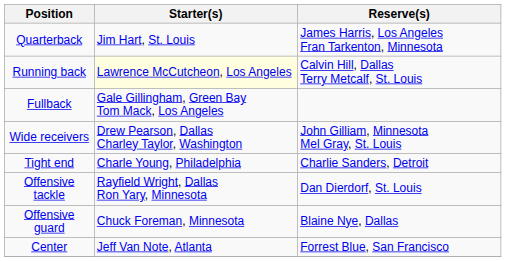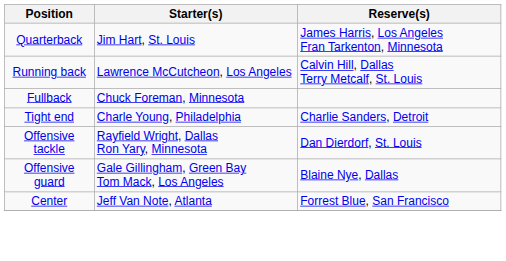 <table class="wikitable" width=75%>
 <tr>
 <th width=10%>Position</th>
 <th width=30%>Starter(s)</th>
 <th width=30%>Reserve(s)</th>
 </tr>
 <tr>
 <td align=center><a href='#'>Quarterback</a></td>
 <td> <a href='#'>Jim Hart</a>, <a href='#'>St. Louis</a></td>
 <td> <a href='#'>James Harris</a>, <a href='#'>Los Angeles</a><br> <a href='#'>Fran Tarkenton</a>, <a href='#'>Minnesota</a></td>
 </tr>
 <tr>
 <td align=center><a href='#'>Running back</a></td>
-<td style="background: lightyellow;"> <a href='#'>Lawrence McCutcheon</a>, <a href='#'>Los Angeles</a></td>
+<td> <a href='#'>Lawrence McCutcheon</a>, <a href='#'>Los Angeles</a></td>
 <td> <a href='#'>Calvin Hill</a>, <a href='#'>Dallas</a><br> <a href='#'>Terry Metcalf</a>, <a href='#'>St. Louis</a></td>
 </tr>
 <tr>
 <td align=center><a href='#'>Fullback</a></td>
-<td> <a href='#'>Gale Gillingham</a>, <a href='#'>Green Bay</a><br> <a href='#'>Tom Mack</a>, <a href='#'>Los Angeles</a></td>
+<td> <a href='#'>Chuck Foreman</a>, <a href='#'>Minnesota</a></td>
 <td></td>
-</tr>
-<tr>
-<td align=center><a href='#'>Wide receivers</a></td>
-<td> <a href='#'>Drew Pearson</a>, <a href='#'>Dallas</a><br> <a href='#'>Charley Taylor</a>, <a href='#'>Washington</a></td>
-<td> <a href='#'>John Gilliam</a>, <a href='#'>Minnesota</a><br> <a href='#'>Mel Gray</a>, <a href='#'>St. Louis</a></td>
 </tr>
 <tr>
 <td align=center><a href='#'>Tight end</a></td>
 <td> <a href='#'>Charle Young</a>, <a href='#'>Philadelphia</a></td>
 <td> <a href='#'>Charlie Sanders</a>, <a href='#'>Detroit</a></td>
 </tr>
 <tr>
 <td align=center><a href='#'>Offensive tackle</a></td>
 <td> <a href='#'>Rayfield Wright</a>, <a href='#'>Dallas</a><br> <a href='#'>Ron Yary</a>, <a href='#'>Minnesota</a></td>
 <td> <a href='#'>Dan Dierdorf</a>, <a href='#'>St. Louis</a><br></td>
 </tr>
 <tr>
 <td align=center><a href='#'>Offensive guard</a></td>
-<td> <a href='#'>Chuck Foreman</a>, <a href='#'>Minnesota</a></td>
+<td> <a href='#'>Gale Gillingham</a>, <a href='#'>Green Bay</a><br> <a href='#'>Tom Mack</a>, <a href='#'>Los Angeles</a></td>
 <td> <a href='#'>Blaine Nye</a>, <a href='#'>Dallas</a></td>
 </tr>
 <tr>
 <td align=center><a href='#'>Center</a></td>
 <td> <a href='#'>Jeff Van Note</a>, <a href='#'>Atlanta</a></td>
 <td> <a href='#'>Forrest Blue</a>, <a href='#'>San Francisco</a></td>
 </tr>
 <tr>
 </tr>
 </table>
